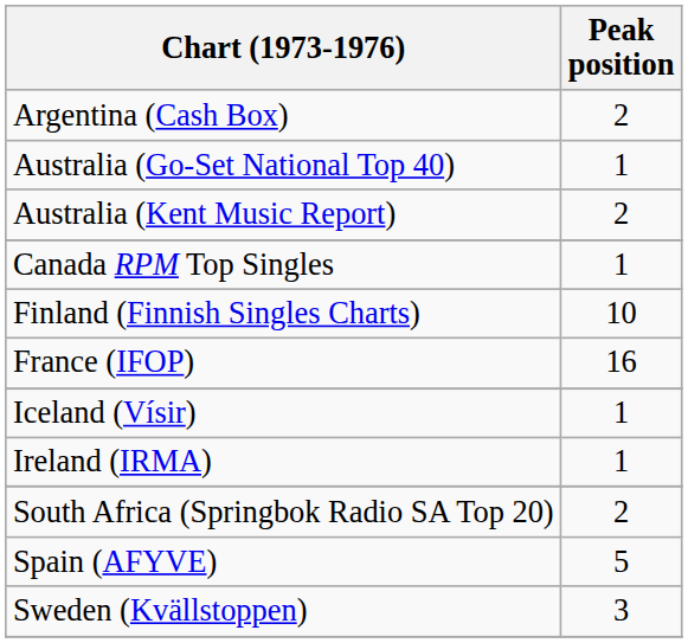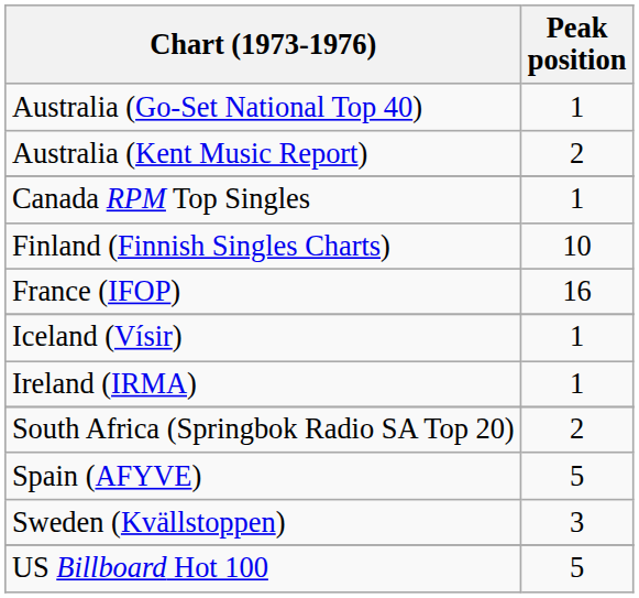 <table class="wikitable sortable">
 <tr>
 <th align="left">Chart (1973-1976)</th>
 <th align="left">Peak<br>position</th>
-</tr>
-<tr>
-<td>Argentina (<a href='#'>Cash Box</a>)</td>
-<td align="center">2</td>
 </tr>
 <tr>
 <td align="left">Australia (<a href='#'>Go-Set National Top 40</a>)</td>
 <td style="text-align:center;">1</td>
 </tr>
 <tr>
 <td align="left">Australia (<a href='#'>Kent Music Report</a>)</td>
 <td style="text-align:center;">2</td>
 </tr>
 <tr>
 </tr>
 <tr>
 </tr>
 <tr>
 </tr>
 <tr>
 <td align="left">Canada <em><a href='#'>RPM</a></em> Top Singles</td>
 <td style="text-align:center;">1</td>
 </tr>
 <tr>
 <td align="left">Finland (<a href='#'>Finnish Singles Charts</a>)</td>
 <td style="text-align:center;">10</td>
 </tr>
 <tr>
 <td align="left">France (<a href='#'>IFOP</a>)</td>
 <td align="center">16</td>
 </tr>
 <tr>
 </tr>
 <tr>
 <td align="left">Iceland (<a href='#'>Vísir</a>)</td>
 <td align="center">1</td>
 </tr>
 <tr>
 <td align="left">Ireland (<a href='#'>IRMA</a>)</td>
 <td style="text-align:center;">1</td>
 </tr>
 <tr>
 </tr>
 <tr>
 </tr>
 <tr>
 </tr>
 <tr>
 <td align=left>South Africa (Springbok Radio SA Top 20)</td>
 <td style="text-align:center;">2</td>
 </tr>
 <tr>
 <td align="left">Spain (<a href='#'>AFYVE</a>)</td>
 <td align="center">5</td>
 </tr>
 <tr>
 <td>Sweden (<a href='#'>Kvällstoppen</a>)</td>
 <td style="text-align:center;">3</td>
 </tr>
 <tr>
 </tr>
 <tr>
 </tr>
+<tr>
+<td align="left">US <a href='#'><em>Billboard</em> Hot 100</a></td>
+<td style="text-align:center;">5</td>
+</tr>
 </table>
